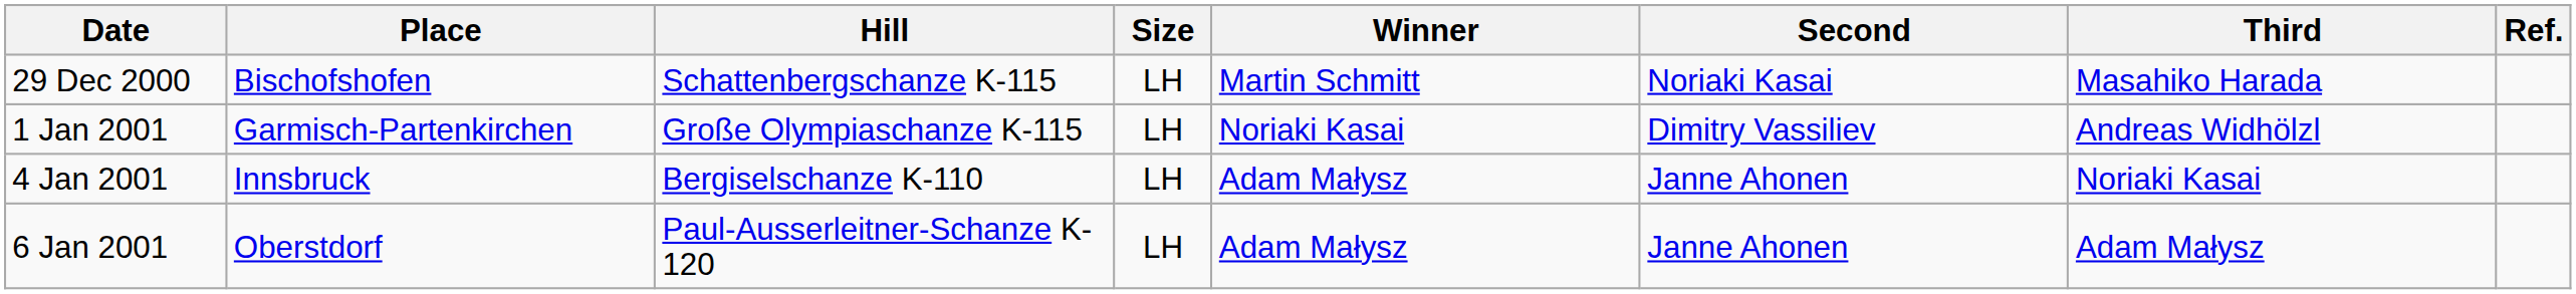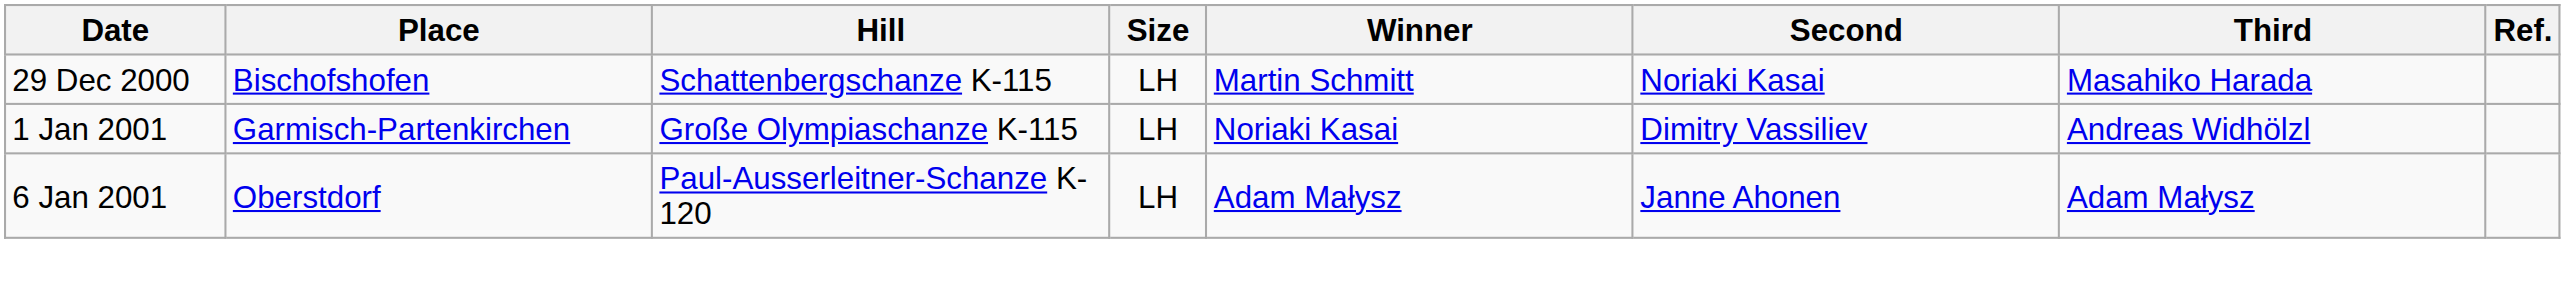 <table class="wikitable" style="font-size:95%;">
 <tr>
 <th width="100">Date</th>
 <th width="200">Place</th>
 <th width="215">Hill</th>
 <th width="40">Size</th>
 <th width="200">Winner</th>
 <th width="200">Second</th>
 <th width="200">Third</th>
 <th width="10">Ref.</th>
 </tr>
 <tr>
 <td>29 Dec 2000</td>
 <td> <a href='#'>Bischofshofen</a></td>
 <td><a href='#'>Schattenbergschanze</a> K-115</td>
 <td align=center>LH</td>
 <td> <a href='#'>Martin Schmitt</a></td>
 <td> <a href='#'>Noriaki Kasai</a></td>
 <td> <a href='#'>Masahiko Harada</a></td>
 <td></td>
 </tr>
 <tr>
 <td>1 Jan 2001</td>
 <td> <a href='#'>Garmisch-Partenkirchen</a></td>
 <td><a href='#'>Große Olympiaschanze</a> K-115</td>
 <td align=center>LH</td>
 <td> <a href='#'>Noriaki Kasai</a></td>
 <td> <a href='#'>Dimitry Vassiliev</a></td>
 <td> <a href='#'>Andreas Widhölzl</a></td>
 <td></td>
 </tr>
 <tr>
-<td>4 Jan 2001</td>
-<td> <a href='#'>Innsbruck</a></td>
-<td><a href='#'>Bergiselschanze</a> K-110</td>
-<td align=center>LH</td>
-<td> <a href='#'>Adam Małysz</a></td>
-<td> <a href='#'>Janne Ahonen</a></td>
-<td> <a href='#'>Noriaki Kasai</a></td>
-<td></td>
-</tr>
-<tr>
 <td>6 Jan 2001</td>
 <td> <a href='#'>Oberstdorf</a></td>
 <td><a href='#'>Paul-Ausserleitner-Schanze</a> K-120</td>
 <td align=center>LH</td>
 <td> <a href='#'>Adam Małysz</a></td>
 <td> <a href='#'>Janne Ahonen</a></td>
 <td> <a href='#'>Adam Małysz</a></td>
 <td></td>
 </tr>
 </table>
